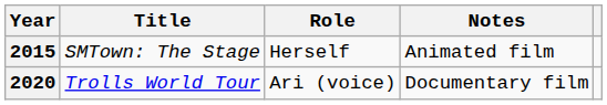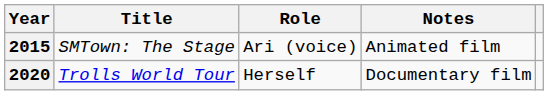 <table class="wikitable plainrowheaders sortable">
 <tr>
 <th scope="col">Year</th>
 <th scope="col">Title</th>
 <th scope="col">Role</th>
 <th scope="col">Notes</th>
 <th scope="col" class="unsortable"></th>
 </tr>
 <tr>
 <th scope="row">2015</th>
 <td><em>SMTown: The Stage</em></td>
-<td>Herself</td>
+<td>Ari (voice)</td>
 <td>Animated film</td>
 <td style="text-align:center"></td>
 </tr>
 <tr>
 <th scope="row">2020</th>
 <td><em><a href='#'>Trolls World Tour</a></em></td>
-<td>Ari (voice)</td>
+<td>Herself</td>
 <td>Documentary film</td>
 <td style="text-align:center"></td>
 </tr>
 </table>
